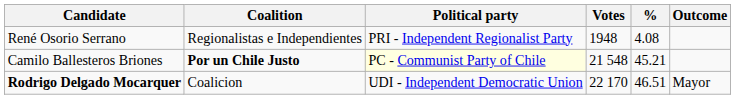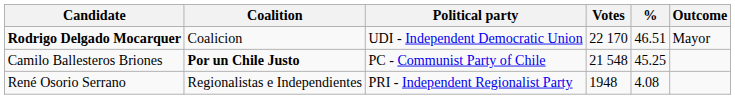 <table class="wikitable sortable">
 <tr>
 <th>Candidate</th>
 <th>Coalition</th>
 <th>Political party</th>
 <th>Votes</th>
 <th>%</th>
 <th>Outcome</th>
 </tr>
 <tr>
+<td><strong>Rodrigo Delgado Mocarquer</strong></td>
+<td>Coalicion</td>
+<td>UDI - <a href='#'>Independent Democratic Union</a></td>
+<td>22 170</td>
+<td>46.51</td>
+<td>Mayor</td>
+</tr>
+<tr>
+<td>Camilo Ballesteros Briones</td>
+<td><strong>Por un Chile Justo</strong></td>
+<td>PC - <a href='#'>Communist Party of Chile</a></td>
+<td>21 548</td>
+<td>45.25</td>
+<td></td>
+</tr>
+<tr>
 <td>René Osorio Serrano</td>
 <td>Regionalistas e Independientes</td>
 <td>PRI - <a href='#'>Independent Regionalist Party</a></td>
 <td>1948</td>
 <td>4.08</td>
 <td></td>
 </tr>
-<tr>
-<td>Camilo Ballesteros Briones</td>
-<td><strong>Por un Chile Justo</strong></td>
-<td style="background: lightyellow;">PC - <a href='#'>Communist Party of Chile</a></td>
-<td>21 548</td>
-<td>45.21</td>
-<td></td>
-</tr>
-<tr>
-<td><strong>Rodrigo Delgado Mocarquer</strong></td>
-<td>Coalicion</td>
-<td>UDI - <a href='#'>Independent Democratic Union</a></td>
-<td>22 170</td>
-<td>46.51</td>
-<td>Mayor</td>
-</tr>
 </table>
